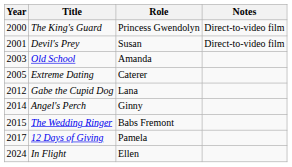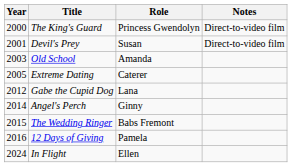 <table class="wikitable sortable">
 <tr>
 <th>Year</th>
 <th>Title</th>
 <th>Role</th>
 <th class="unsortable">Notes</th>
 </tr>
 <tr>
 <td>2000</td>
 <td><em>The King's Guard</em></td>
 <td>Princess Gwendolyn</td>
 <td>Direct-to-video film</td>
 </tr>
 <tr>
 <td>2001</td>
 <td><em>Devil's Prey</em></td>
 <td>Susan</td>
 <td>Direct-to-video film</td>
 </tr>
 <tr>
 <td>2003</td>
 <td><em><a href='#'>Old School</a></em></td>
 <td>Amanda</td>
 <td></td>
 </tr>
 <tr>
 <td>2005</td>
 <td><em>Extreme Dating</em></td>
 <td>Caterer</td>
 <td></td>
 </tr>
 <tr>
 <td>2012</td>
 <td><em>Gabe the Cupid Dog</em></td>
 <td>Lana</td>
 <td></td>
 </tr>
 <tr>
 <td>2014</td>
 <td><em>Angel's Perch</em></td>
 <td>Ginny</td>
 <td></td>
 </tr>
 <tr>
 <td>2015</td>
 <td><em><a href='#'>The Wedding Ringer</a></em></td>
 <td>Babs Fremont</td>
 </tr>
 <tr>
-<td>2017</td>
+<td>2016</td>
 <td><em><a href='#'>12 Days of Giving</a></em></td>
 <td>Pamela</td>
 <td></td>
 </tr>
 <tr>
 <td>2024</td>
 <td><em>In Flight</em></td>
 <td>Ellen</td>
 <td></td>
 </tr>
 </table>
